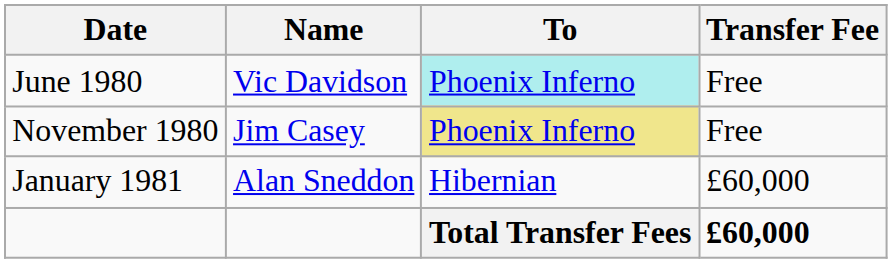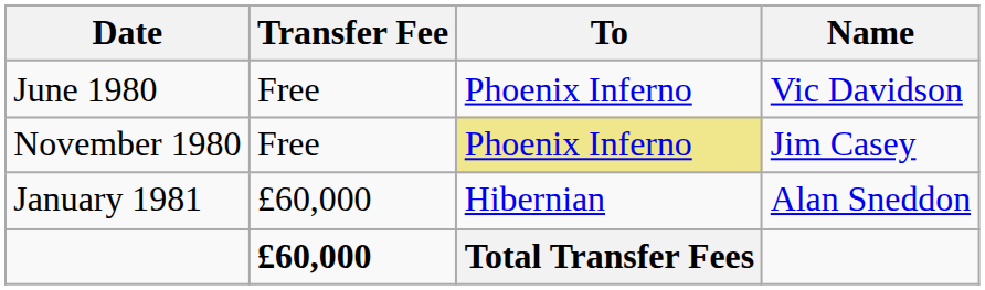 <table class="wikitable sortable">
 <tr>
 <th>Date</th>
+<th>Transfer Fee</th>
+<th>To</th>
 <th>Name</th>
-<th>To</th>
-<th>Transfer Fee</th>
 </tr>
 <tr>
 <td>June 1980</td>
+<td>Free</td>
+<td> <a href='#'>Phoenix Inferno</a></td>
 <td> <a href='#'>Vic Davidson</a></td>
-<td style="background: paleturquoise;"> <a href='#'>Phoenix Inferno</a></td>
-<td>Free</td>
 </tr>
 <tr>
 <td>November 1980</td>
+<td>Free</td>
+<td style="background: khaki;"> <a href='#'>Phoenix Inferno</a></td>
 <td> <a href='#'>Jim Casey</a></td>
-<td style="background: khaki;"> <a href='#'>Phoenix Inferno</a></td>
-<td>Free</td>
 </tr>
 <tr>
 <td>January 1981</td>
+<td>£60,000</td>
+<td> <a href='#'>Hibernian</a></td>
 <td> <a href='#'>Alan Sneddon</a></td>
-<td> <a href='#'>Hibernian</a></td>
-<td>£60,000</td>
 </tr>
 <tr>
 <td></td>
+<td><strong>£60,000</strong></td>
+<th>Total Transfer Fees</th>
 <td></td>
-<th>Total Transfer Fees</th>
-<td><strong>£60,000</strong></td>
 </tr>
 </table>
